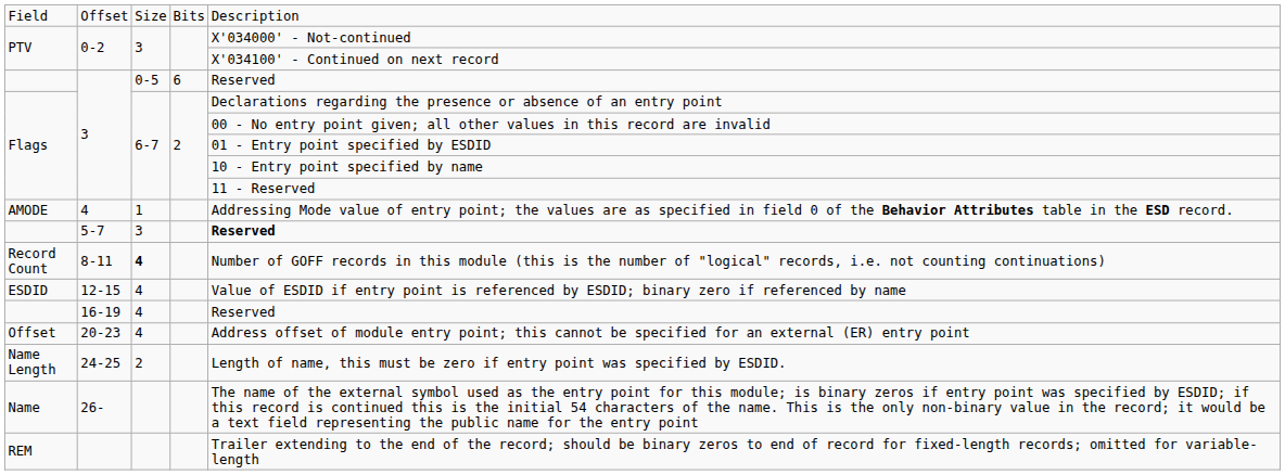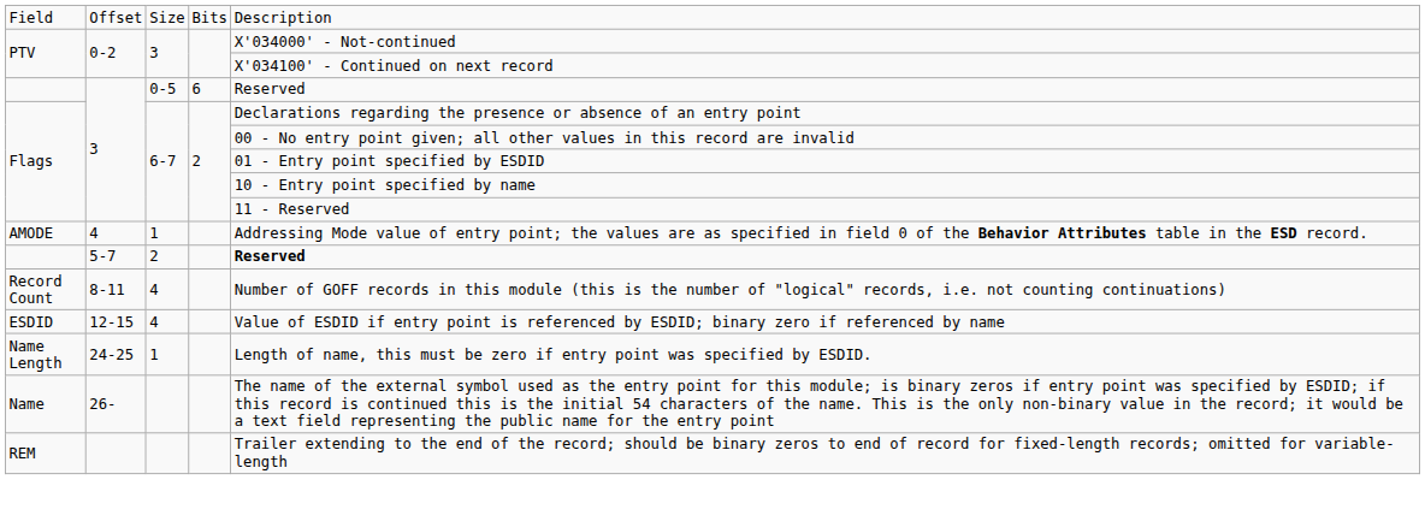 <table class="wikitable" border="1">
 <tr>
 <td>Field</td>
 <td>Offset</td>
 <td>Size</td>
 <td>Bits</td>
 <td>Description</td>
 </tr>
 <tr>
 <td rowspan=2>PTV</td>
 <td rowspan=2>0-2</td>
 <td rowspan=2>3</td>
 <td rowspan=2></td>
 <td>X'034000' - Not-continued</td>
 </tr>
 <tr>
 <td>X'034100' - Continued on next record</td>
 </tr>
 <tr>
 <td></td>
 <td rowspan=6>3</td>
 <td>0-5</td>
 <td>6</td>
 <td>Reserved</td>
 </tr>
 <tr>
 <td rowspan=5>Flags</td>
 <td rowspan=5>6-7</td>
 <td rowspan=5>2</td>
 <td>Declarations regarding the presence or absence of an entry point</td>
 </tr>
 <tr>
 <td>00 - No entry point given; all other values in this record are invalid</td>
 </tr>
 <tr>
 <td>01 - Entry point specified by ESDID</td>
 </tr>
 <tr>
 <td>10 - Entry point specified by name</td>
 </tr>
 <tr>
 <td>11 - Reserved</td>
 </tr>
 <tr>
 <td>AMODE</td>
 <td>4</td>
 <td>1</td>
 <td></td>
 <td>Addressing Mode value of entry point; the values are as specified in field 0 of the <strong>Behavior Attributes</strong> table in the <strong>ESD</strong> record.</td>
 </tr>
 <tr>
 <td></td>
 <td>5-7</td>
-<td>3</td>
+<td>2</td>
 <td></td>
 <td><strong>Reserved</strong></td>
 </tr>
 <tr>
 <td>Record Count</td>
 <td>8-11</td>
-<td><strong>4</strong></td>
+<td>4</td>
 <td></td>
 <td>Number of GOFF records in this module (this is the number of "logical" records, i.e. not counting continuations)</td>
 </tr>
 <tr>
 <td>ESDID</td>
 <td>12-15</td>
 <td>4</td>
 <td></td>
 <td>Value of ESDID if entry point is referenced by ESDID; binary zero if referenced by name</td>
 </tr>
 <tr>
-<td></td>
-<td>16-19</td>
-<td>4</td>
-<td></td>
-<td>Reserved</td>
-</tr>
-<tr>
-<td>Offset</td>
-<td>20-23</td>
-<td>4</td>
-<td></td>
-<td>Address offset of module entry point; this cannot be specified for an external (ER) entry point</td>
-</tr>
-<tr>
 <td>Name Length</td>
 <td>24-25</td>
-<td>2</td>
+<td>1</td>
 <td></td>
 <td>Length of name, this must be zero if entry point was specified by ESDID.</td>
 </tr>
 <tr>
 <td>Name</td>
 <td>26-</td>
 <td></td>
 <td></td>
 <td>The name of the external symbol used as the entry point for this module; is binary zeros if entry point was specified by ESDID; if this record is continued this is the initial 54 characters of the name. This is the only non-binary value in the record; it would be a text field representing the public name for the entry point</td>
 </tr>
 <tr>
 <td>REM</td>
 <td></td>
 <td></td>
 <td></td>
 <td>Trailer extending to the end of the record; should be binary zeros to end of record for fixed-length records; omitted for variable-length</td>
 </tr>
 </table>
